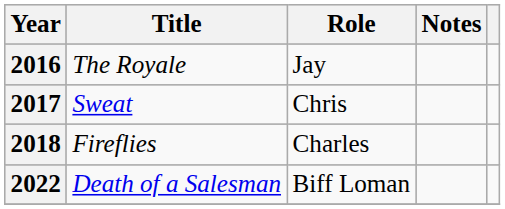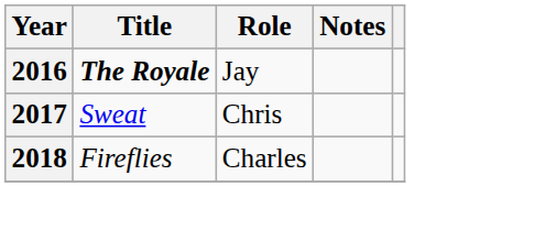 <table class="wikitable sortable plainrowheaders">
 <tr>
 <th scope="col">Year</th>
 <th scope="col">Title</th>
 <th scope="col">Role</th>
 <th scope="col" class="unsortable">Notes</th>
 <th scope="col" class="unsortable"></th>
 </tr>
 <tr>
 <th scope="row">2016</th>
-<td scope="row"><em>The Royale</em></td>
+<td scope="row"><strong><em>The Royale</em></strong></td>
 <td scope="row">Jay</td>
 <td></td>
 <td></td>
 </tr>
 <tr>
 <th scope="row">2017</th>
 <td scope="row"><em><a href='#'>Sweat</a></em></td>
 <td scope="row">Chris</td>
 <td></td>
 <td></td>
 </tr>
 <tr>
 <th scope="row">2018</th>
 <td scope="row"><em>Fireflies</em></td>
 <td scope="row">Charles</td>
 <td></td>
 <td></td>
 </tr>
 <tr>
-<th scope="row">2022</th>
-<td scope="row"><em><a href='#'>Death of a Salesman</a></em></td>
-<td scope="row">Biff Loman</td>
-<td></td>
-<td></td>
-</tr>
-<tr>
 </tr>
 </table>
